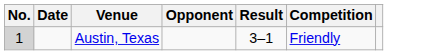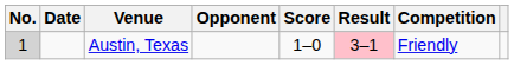 <table class="wikitable sortable">
 <tr>
 <th scope="col">No.</th>
 <th scope="col">Date</th>
 <th scope="col">Venue</th>
 <th scope="col">Opponent</th>
+<th scope="col">Score</th>
 <th scope="col">Result</th>
 <th scope="col">Competition</th>
 <th scope="col" class="unsortable"></th>
 </tr>
 <tr>
 <td style="background: lightgrey; text-align:center">1</td>
 <td></td>
 <td><a href='#'>Austin, Texas</a></td>
 <td></td>
-<td style="text-align:center">3–1</td>
+<td style="text-align:center">1–0</td>
+<td style="background: pink; text-align:center">3–1</td>
 <td><a href='#'>Friendly</a></td>
 <td></td>
 </tr>
 </table>
